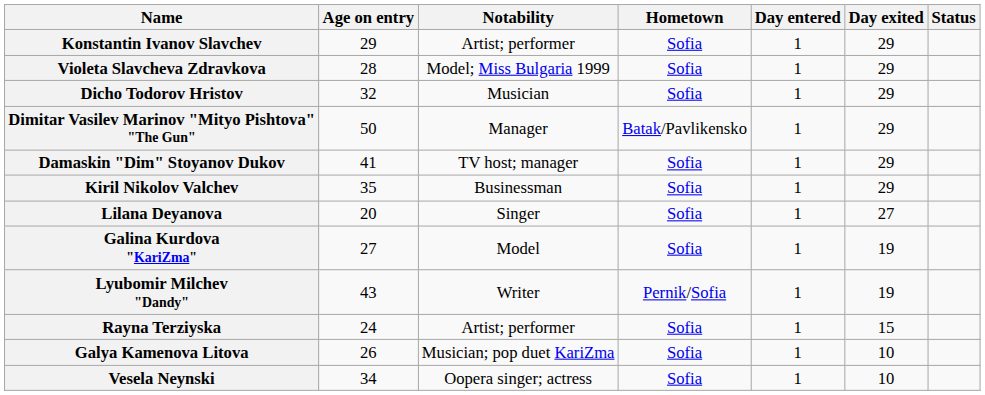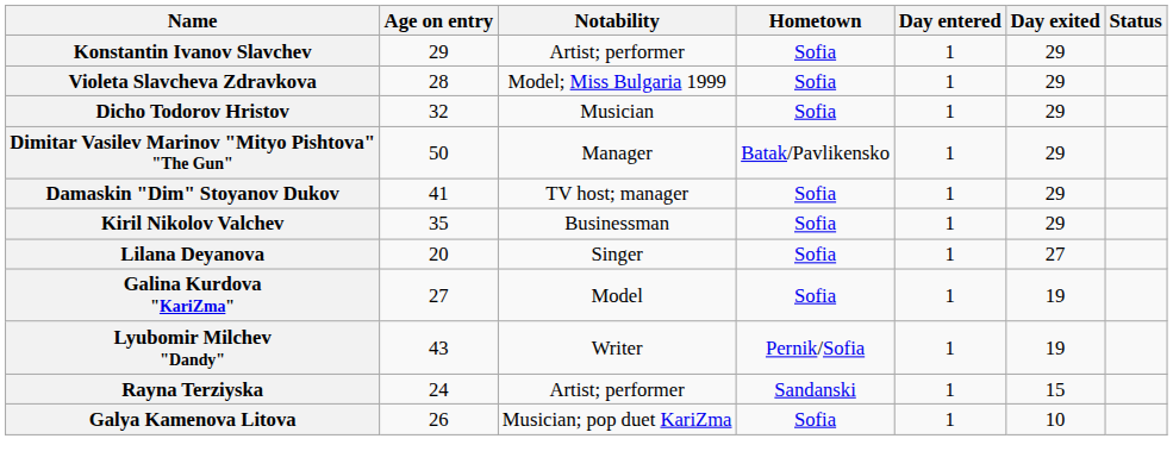 <table class="wikitable" style="text-align:center; line-height:17px; width:auto;">
 <tr>
 <th>Name</th>
 <th>Age on entry</th>
 <th>Notability</th>
 <th>Hometown</th>
 <th>Day entered</th>
 <th>Day exited</th>
 <th>Status</th>
 </tr>
 <tr>
 <th>Konstantin Ivanov Slavchev</th>
 <td>29</td>
 <td>Artist; performer</td>
 <td><a href='#'>Sofia</a></td>
 <td>1</td>
 <td>29</td>
 <td></td>
 </tr>
 <tr>
 <th>Violeta Slavcheva Zdravkova</th>
 <td>28</td>
 <td>Model; <a href='#'>Miss Bulgaria</a> 1999</td>
 <td><a href='#'>Sofia</a></td>
 <td>1</td>
 <td>29</td>
 <td></td>
 </tr>
 <tr>
 <th>Dicho Todorov Hristov</th>
 <td>32</td>
 <td>Musician</td>
 <td><a href='#'>Sofia</a></td>
 <td>1</td>
 <td>29</td>
 <td></td>
 </tr>
 <tr>
 <th>Dimitar Vasilev Marinov "Mityo Pishtova"<br><small>"The Gun"</small></th>
 <td>50</td>
 <td>Manager</td>
 <td><a href='#'>Batak</a>/Pavlikensko</td>
 <td>1</td>
 <td>29</td>
 <td></td>
 </tr>
 <tr>
 <th>Damaskin "Dim" Stoyanov Dukov</th>
 <td>41</td>
 <td>TV host; manager</td>
 <td><a href='#'>Sofia</a></td>
 <td>1</td>
 <td>29</td>
 <td></td>
 </tr>
 <tr>
 <th>Kiril Nikolov Valchev</th>
 <td>35</td>
 <td>Businessman</td>
 <td><a href='#'>Sofia</a></td>
 <td>1</td>
 <td>29</td>
 <td></td>
 </tr>
 <tr>
 <th>Lilana Deyanova</th>
 <td>20</td>
 <td>Singer</td>
 <td><a href='#'>Sofia</a></td>
 <td>1</td>
 <td>27</td>
 <td></td>
 </tr>
 <tr>
 <th>Galina Kurdova<br><small>"<a href='#'>KariZma</a>"</small></th>
 <td>27</td>
 <td>Model</td>
 <td><a href='#'>Sofia</a></td>
 <td>1</td>
 <td>19</td>
 <td></td>
 </tr>
 <tr>
 <th>Lyubomir Milchev<br><small>"Dandy"</small></th>
 <td>43</td>
 <td>Writer</td>
 <td><a href='#'>Pernik</a>/<a href='#'>Sofia</a></td>
 <td>1</td>
 <td>19</td>
 <td></td>
 </tr>
 <tr>
 <th>Rayna Terziyska</th>
 <td>24</td>
 <td>Artist; performer</td>
-<td><a href='#'>Sofia</a></td>
+<td><a href='#'>Sandanski</a></td>
 <td>1</td>
 <td>15</td>
 <td></td>
 </tr>
 <tr>
 <th>Galya Kamenova Litova</th>
 <td>26</td>
 <td>Musician; pop duet <a href='#'>KariZma</a></td>
 <td><a href='#'>Sofia</a></td>
 <td>1</td>
 <td>10</td>
 <td></td>
 </tr>
-<tr>
-<th>Vesela Neynski</th>
-<td>34</td>
-<td>Oopera singer; actress</td>
-<td><a href='#'>Sofia</a></td>
-<td>1</td>
-<td>10</td>
-<td></td>
-</tr>
 </table>
